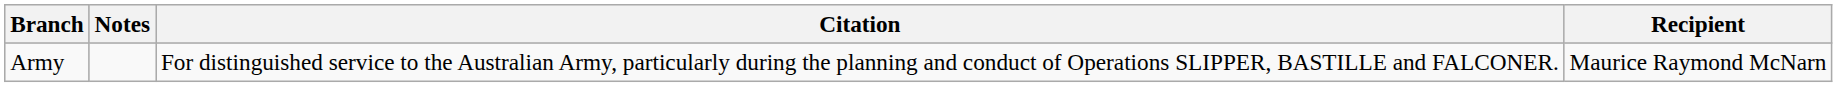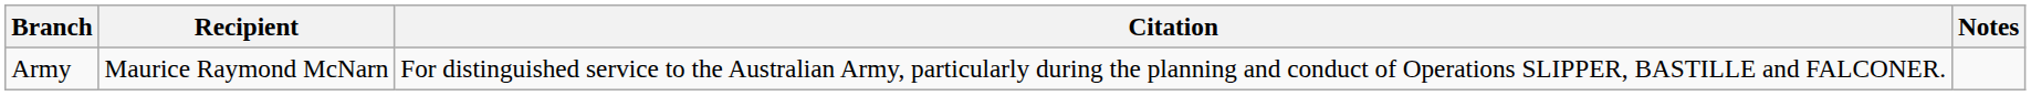 <table class="wikitable" style="font-size:95%;">
 <tr>
 <th>Branch</th>
+<th>Recipient</th>
+<th>Citation</th>
 <th>Notes</th>
-<th>Citation</th>
-<th>Recipient</th>
 </tr>
 <tr>
 <td>Army</td>
+<td> Maurice Raymond McNarn</td>
+<td>For distinguished service to the Australian Army, particularly during the planning and conduct of Operations SLIPPER, BASTILLE and FALCONER.</td>
 <td></td>
-<td>For distinguished service to the Australian Army, particularly during the planning and conduct of Operations SLIPPER, BASTILLE and FALCONER.</td>
-<td> Maurice Raymond McNarn</td>
 </tr>
 </table>
